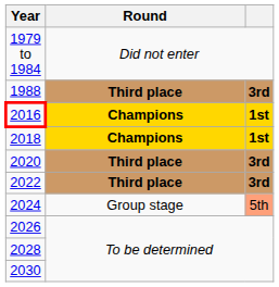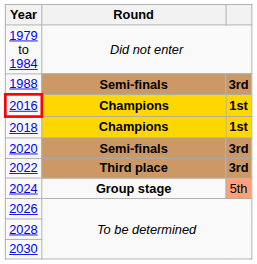 <table class="wikitable" style="text-align: center; font-size:90%">
 <tr>
 <th>Year</th>
 <th style="width:200px">Round</th>
 <th></th>
 </tr>
 <tr>
 <td><a href='#'>1979</a><br>to<br><a href='#'>1984</a></td>
 <td colspan="2"><em>Did not enter</em></td>
 </tr>
 <tr>
 <td><a href='#'>1988</a></td>
-<td bgcolor="cc9966"><strong>Third place</strong></td>
+<td bgcolor="cc9966"><strong>Semi-finals</strong></td>
 <td bgcolor="cc9966"><strong>3rd</strong></td>
 </tr>
 <tr>
 <td style="border: 3px solid red"><a href='#'>2016</a></td>
 <td bgcolor=Gold><strong>Champions</strong></td>
 <td bgcolor=Gold><strong>1st</strong></td>
 </tr>
 <tr>
 <td><a href='#'>2018</a></td>
 <td bgcolor=Gold><strong>Champions</strong></td>
 <td bgcolor=Gold><strong>1st</strong></td>
 </tr>
 <tr>
 <td><a href='#'>2020</a></td>
-<td bgcolor="cc9966"><strong>Third place</strong></td>
+<td bgcolor="cc9966"><strong>Semi-finals</strong></td>
 <td bgcolor="cc9966"><strong>3rd</strong></td>
 </tr>
 <tr>
 <td><a href='#'>2022</a></td>
 <td bgcolor="cc9966"><strong>Third place</strong></td>
 <td bgcolor="cc9966"><strong>3rd</strong></td>
 </tr>
 <tr>
 <td><a href='#'>2024</a></td>
-<td>Group stage</td>
+<td><strong>Group stage</strong></td>
 <td style="background: lightsalmon;">5th</td>
 </tr>
 <tr>
 <td><a href='#'>2026</a></td>
 <td colspan="2" rowspan="3"><em>To be determined</em></td>
 </tr>
 <tr>
 <td><a href='#'>2028</a></td>
 </tr>
 <tr>
 <td><a href='#'>2030</a></td>
 </tr>
 </table>
